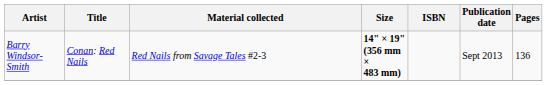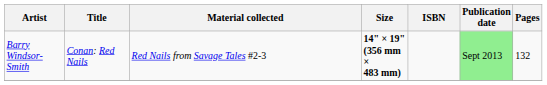 <table class="wikitable">
 <tr>
 <th width="120">Artist</th>
 <th width="145">Title</th>
 <th width="665">Material collected</th>
 <th width="75">Size</th>
 <th width="115">ISBN</th>
 <th width="25">Publication date</th>
 <th width="25">Pages</th>
 </tr>
 <tr>
 <td><em><a href='#'>Barry Windsor-Smith</a></em></td>
 <td><em><a href='#'>Conan</a>: <a href='#'>Red Nails</a></em></td>
 <td><em><a href='#'>Red Nails</a> from <a href='#'>Savage Tales</a></em> #2-3</td>
 <td><strong>14" × 19"<br>(356 mm × 483 mm)</strong></td>
 <td><small></small></td>
-<td>Sept 2013</td>
-<td>136</td>
+<td style="background: lightgreen;">Sept 2013</td>
+<td>132</td>
 </tr>
 <tr>
 </tr>
 </table>
